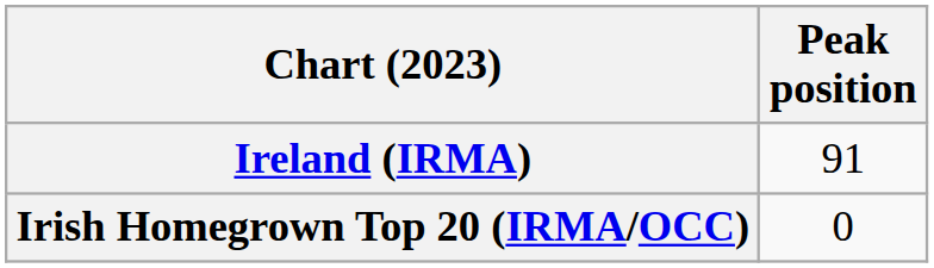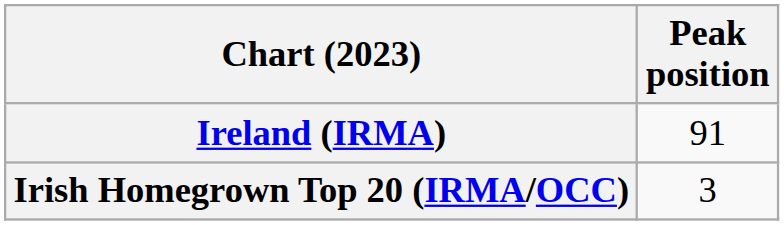 <table class="wikitable sortable plainrowheaders" style="text-align:center">
 <tr>
 <th scope="col">Chart (2023)</th>
 <th scope="col">Peak<br>position</th>
 </tr>
 <tr>
 <th scope="row"><a href='#'>Ireland</a> (<a href='#'>IRMA</a>)</th>
 <td>91</td>
 </tr>
 <tr>
 <th scope="row">Irish Homegrown Top 20 (<a href='#'>IRMA</a>/<a href='#'>OCC</a>)</th>
-<td>0</td>
+<td>3</td>
 </tr>
 </table>
